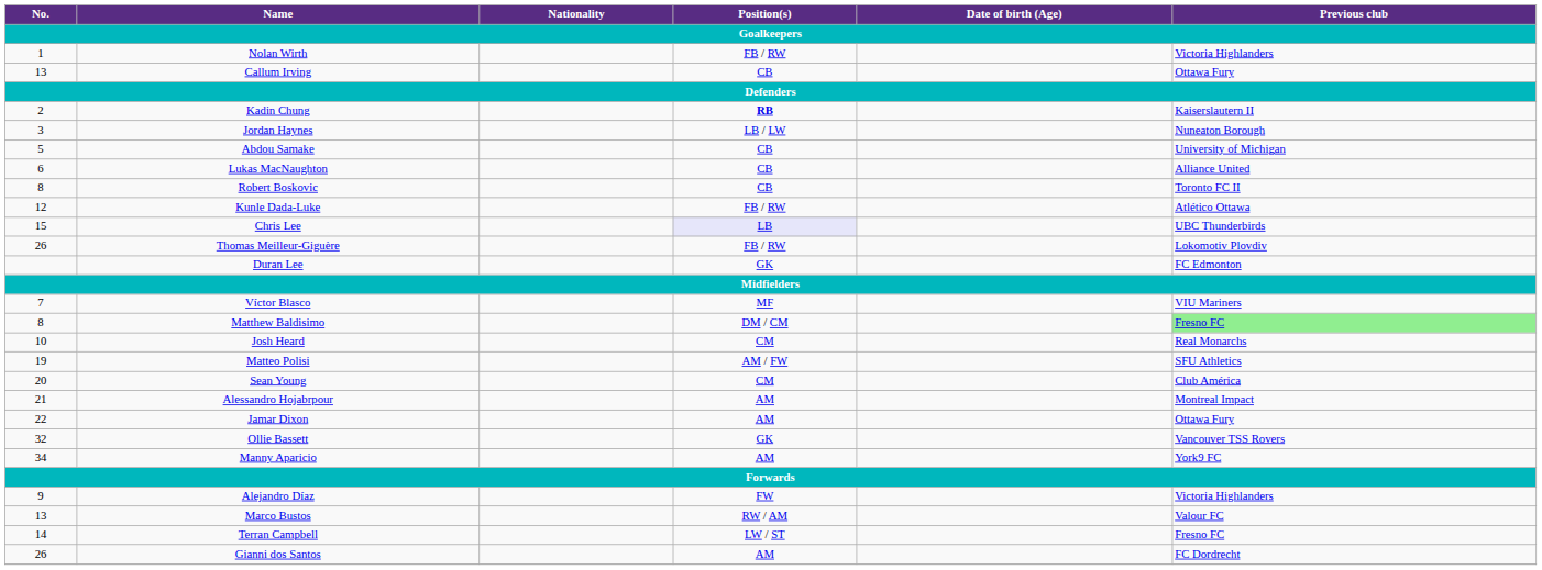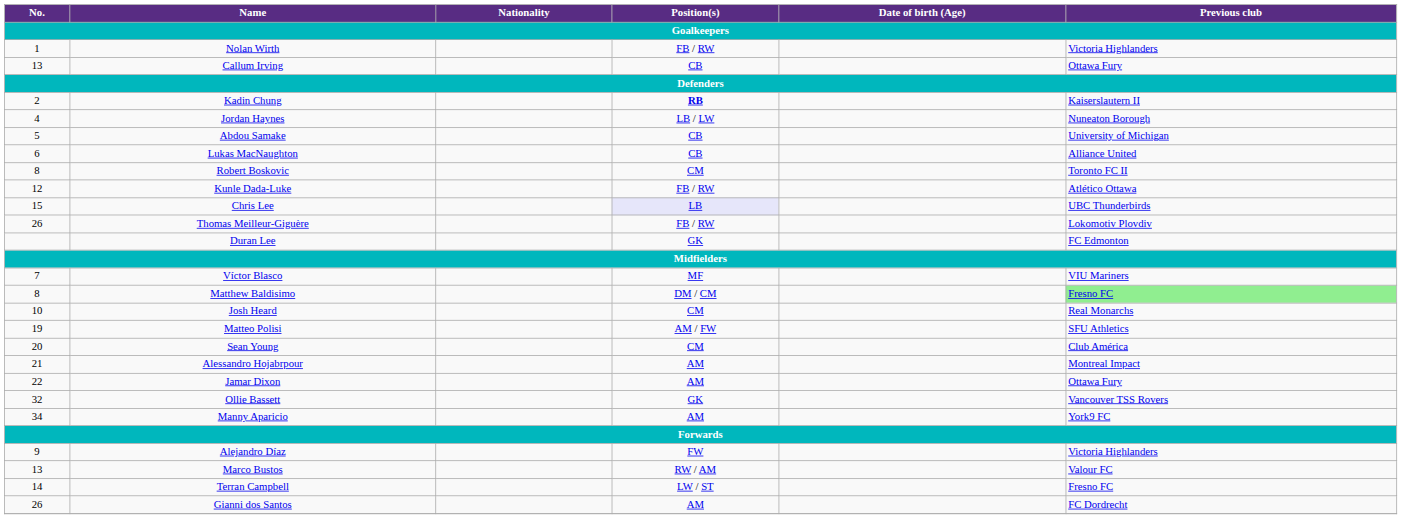 <table class="wikitable" style="text-align:center; font-size:86%; width:90%;">
 <tr>
 <th style="background:#582c83; color:white; text-align:center;">No.</th>
 <th style="background:#582c83; color:white; text-align:center;">Name</th>
 <th style="background:#582c83; color:white; text-align:center;">Nationality</th>
 <th style="background:#582c83; color:white; text-align:center;">Position(s)</th>
 <th style="background:#582c83; color:white; text-align:center;">Date of birth (Age)</th>
 <th style="background:#582c83; color:white; text-align:center;">Previous club</th>
 </tr>
 <tr>
 <th colspan="7" style="background:#00b7bd; color:white; text-align:center;">Goalkeepers</th>
 </tr>
 <tr>
 <td>1</td>
 <td><a href='#'>Nolan Wirth</a></td>
 <td></td>
 <td><a href='#'>FB</a> / <a href='#'>RW</a></td>
 <td></td>
 <td align="left"> <a href='#'>Victoria Highlanders</a></td>
 </tr>
 <tr>
 <td>13</td>
 <td><a href='#'>Callum Irving</a></td>
 <td></td>
 <td><a href='#'>CB</a></td>
 <td></td>
 <td align="left"> <a href='#'>Ottawa Fury</a></td>
 </tr>
 <tr>
 <th colspan="7" style="background:#00b7bd; color:white; text-align:center;">Defenders</th>
 </tr>
 <tr>
 <td>2</td>
 <td><a href='#'>Kadin Chung</a></td>
 <td></td>
 <td><strong><a href='#'>RB</a></strong></td>
 <td></td>
 <td align="left"> <a href='#'>Kaiserslautern II</a></td>
 </tr>
 <tr>
-<td>3</td>
+<td>4</td>
 <td><a href='#'>Jordan Haynes</a></td>
 <td></td>
 <td><a href='#'>LB</a> / <a href='#'>LW</a></td>
 <td></td>
 <td align="left"> <a href='#'>Nuneaton Borough</a></td>
 </tr>
 <tr>
 <td>5</td>
 <td><a href='#'>Abdou Samake</a></td>
 <td></td>
 <td><a href='#'>CB</a></td>
 <td></td>
 <td align="left"> <a href='#'>University of Michigan</a></td>
 </tr>
 <tr>
 <td>6</td>
 <td><a href='#'>Lukas MacNaughton</a></td>
 <td></td>
 <td><a href='#'>CB</a></td>
 <td></td>
 <td align="left"> <a href='#'>Alliance United</a></td>
 </tr>
 <tr>
 <td>8</td>
 <td><a href='#'>Robert Boskovic</a></td>
 <td></td>
-<td><a href='#'>CB</a></td>
+<td><a href='#'>CM</a></td>
 <td></td>
 <td align="left"> <a href='#'>Toronto FC II</a></td>
 </tr>
 <tr>
 <td>12</td>
 <td><a href='#'>Kunle Dada-Luke</a></td>
 <td></td>
 <td><a href='#'>FB</a> / <a href='#'>RW</a></td>
 <td></td>
 <td align="left"> <a href='#'>Atlético Ottawa</a></td>
 </tr>
 <tr>
 <td>15</td>
 <td><a href='#'>Chris Lee</a></td>
 <td></td>
 <td style="background: lavender;"><a href='#'>LB</a></td>
 <td></td>
 <td align="left"> <a href='#'>UBC Thunderbirds</a></td>
 </tr>
 <tr>
 <td>26</td>
 <td><a href='#'>Thomas Meilleur-Giguère</a></td>
 <td></td>
 <td><a href='#'>FB</a> / <a href='#'>RW</a></td>
 <td></td>
 <td align="left"> <a href='#'>Lokomotiv Plovdiv</a></td>
 </tr>
 <tr>
 <td></td>
 <td><a href='#'>Duran Lee</a></td>
 <td></td>
 <td><a href='#'>GK</a></td>
 <td></td>
 <td align="left"> <a href='#'>FC Edmonton</a></td>
 </tr>
 <tr>
 <th colspan="7" style="background:#00b7bd; color:white; text-align:center;">Midfielders</th>
 </tr>
 <tr>
 <td>7</td>
 <td><a href='#'>Víctor Blasco</a></td>
 <td></td>
 <td><a href='#'>MF</a></td>
 <td></td>
 <td align="left"> <a href='#'>VIU Mariners</a></td>
 </tr>
 <tr>
 <td>8</td>
 <td><a href='#'>Matthew Baldisimo</a></td>
 <td></td>
 <td><a href='#'>DM</a> / <a href='#'>CM</a></td>
 <td></td>
 <td align="left" style="background: lightgreen;"> <a href='#'>Fresno FC</a></td>
 </tr>
 <tr>
 <td>10</td>
 <td><a href='#'>Josh Heard</a></td>
 <td></td>
 <td><a href='#'>CM</a></td>
 <td></td>
 <td align="left"> <a href='#'>Real Monarchs</a></td>
 </tr>
 <tr>
 <td>19</td>
 <td><a href='#'>Matteo Polisi</a></td>
 <td></td>
 <td><a href='#'>AM</a> / <a href='#'>FW</a></td>
 <td></td>
 <td align="left"> <a href='#'>SFU Athletics</a></td>
 </tr>
 <tr>
 <td>20</td>
 <td><a href='#'>Sean Young</a></td>
 <td></td>
 <td><a href='#'>CM</a></td>
 <td></td>
 <td align="left"> <a href='#'>Club América</a></td>
 </tr>
 <tr>
 <td>21</td>
 <td><a href='#'>Alessandro Hojabrpour</a></td>
 <td></td>
 <td><a href='#'>AM</a></td>
 <td></td>
 <td align="left"> <a href='#'>Montreal Impact</a></td>
 </tr>
 <tr>
 <td>22</td>
 <td><a href='#'>Jamar Dixon</a></td>
 <td></td>
 <td><a href='#'>AM</a></td>
 <td></td>
 <td align="left"> <a href='#'>Ottawa Fury</a></td>
 </tr>
 <tr>
 <td>32</td>
 <td><a href='#'>Ollie Bassett</a></td>
 <td></td>
 <td><a href='#'>GK</a></td>
 <td></td>
 <td align="left"> <a href='#'>Vancouver TSS Rovers</a></td>
 </tr>
 <tr>
 <td>34</td>
 <td><a href='#'>Manny Aparicio</a></td>
 <td></td>
 <td><a href='#'>AM</a></td>
 <td></td>
 <td align="left"> <a href='#'>York9 FC</a></td>
 </tr>
 <tr>
 <th colspan="7" style="background:#00b7bd; color:white; text-align:center;">Forwards</th>
 </tr>
 <tr>
 <td>9</td>
 <td><a href='#'>Alejandro Díaz</a></td>
 <td></td>
 <td><a href='#'>FW</a></td>
 <td></td>
 <td align="left"> <a href='#'>Victoria Highlanders</a></td>
 </tr>
 <tr>
 <td>13</td>
 <td><a href='#'>Marco Bustos</a></td>
 <td></td>
 <td><a href='#'>RW</a> / <a href='#'>AM</a></td>
 <td></td>
 <td align="left"> <a href='#'>Valour FC</a></td>
 </tr>
 <tr>
 <td>14</td>
 <td><a href='#'>Terran Campbell</a></td>
 <td></td>
 <td><a href='#'>LW</a> / <a href='#'>ST</a></td>
 <td></td>
 <td align="left"> <a href='#'>Fresno FC</a></td>
 </tr>
 <tr>
 <td>26</td>
 <td><a href='#'>Gianni dos Santos</a></td>
 <td></td>
 <td><a href='#'>AM</a></td>
 <td></td>
 <td align="left"> <a href='#'>FC Dordrecht</a></td>
 </tr>
 <tr>
 </tr>
 </table>
